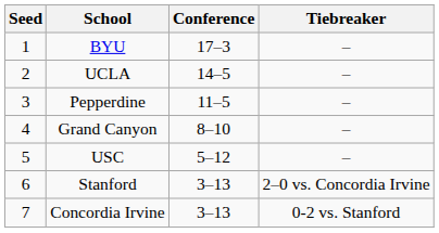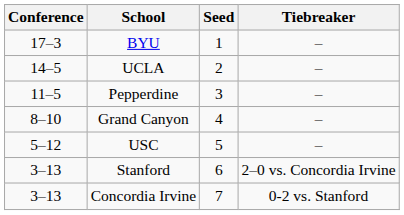 <table class="wikitable" style="white-space:nowrap; font-size:95%;text-align:center">
 <tr>
+<th>Conference</th>
+<th>School</th>
 <th>Seed</th>
-<th>School</th>
-<th>Conference</th>
 <th>Tiebreaker</th>
 </tr>
 <tr>
+<td>17–3</td>
+<td><a href='#'>BYU</a></td>
 <td>1</td>
-<td><a href='#'>BYU</a></td>
-<td>17–3</td>
 <td>–</td>
 </tr>
 <tr>
+<td>14–5</td>
+<td>UCLA</td>
 <td>2</td>
-<td>UCLA</td>
-<td>14–5</td>
 <td>–</td>
 </tr>
 <tr>
+<td>11–5</td>
+<td>Pepperdine</td>
 <td>3</td>
-<td>Pepperdine</td>
-<td>11–5</td>
 <td>–</td>
 </tr>
 <tr>
+<td>8–10</td>
+<td>Grand Canyon</td>
 <td>4</td>
-<td>Grand Canyon</td>
-<td>8–10</td>
 <td>–</td>
 </tr>
 <tr>
+<td>5–12</td>
+<td>USC</td>
 <td>5</td>
-<td>USC</td>
-<td>5–12</td>
 <td>–</td>
 </tr>
 <tr>
+<td>3–13</td>
+<td>Stanford</td>
 <td>6</td>
-<td>Stanford</td>
-<td>3–13</td>
 <td>2–0 vs. Concordia Irvine</td>
 </tr>
 <tr>
+<td>3–13</td>
+<td>Concordia Irvine</td>
 <td>7</td>
-<td>Concordia Irvine</td>
-<td>3–13</td>
 <td>0-2 vs. Stanford</td>
 </tr>
 </table>
